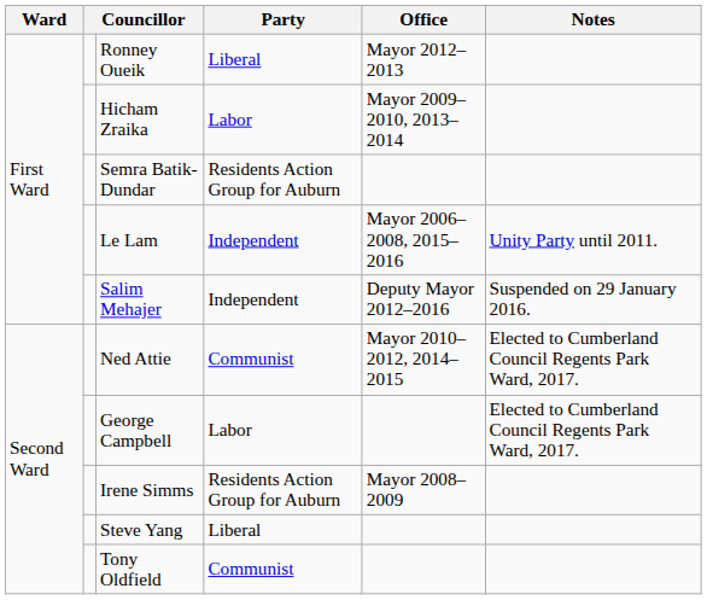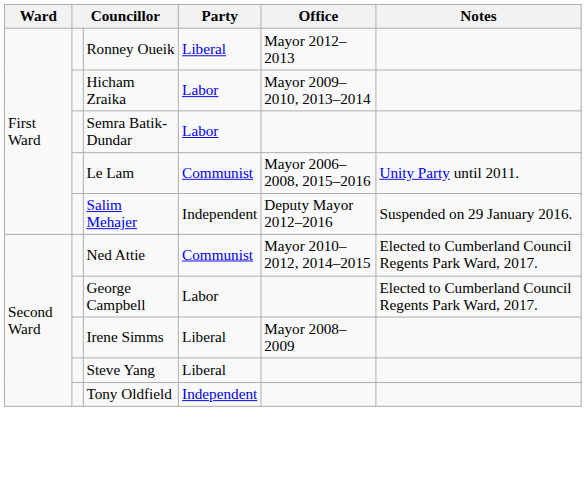 <table class="wikitable">
 <tr>
 <th>Ward</th>
 <th colspan="2">Councillor</th>
 <th>Party</th>
 <th>Office</th>
 <th>Notes</th>
 </tr>
 <tr>
 <td rowspan="5">First Ward</td>
 <td> </td>
 <td>Ronney Oueik</td>
 <td><a href='#'>Liberal</a></td>
 <td>Mayor 2012–2013</td>
 <td></td>
 </tr>
 <tr>
 <td> </td>
 <td>Hicham Zraika</td>
 <td><a href='#'>Labor</a></td>
 <td>Mayor 2009–2010, 2013–2014</td>
 <td></td>
 </tr>
 <tr>
 <td> </td>
 <td>Semra Batik-Dundar</td>
-<td>Residents Action Group for Auburn</td>
+<td><a href='#'>Labor</a></td>
 <td></td>
 <td></td>
 </tr>
 <tr>
 <td> </td>
 <td>Le Lam</td>
-<td><a href='#'>Independent</a></td>
+<td><a href='#'>Communist</a></td>
 <td>Mayor 2006–2008, 2015–2016</td>
 <td><a href='#'>Unity Party</a> until 2011.</td>
 </tr>
 <tr>
 <td> </td>
 <td><a href='#'>Salim Mehajer</a></td>
 <td>Independent</td>
 <td>Deputy Mayor 2012–2016</td>
 <td>Suspended on 29 January 2016.</td>
 </tr>
 <tr>
 <td rowspan="5">Second Ward</td>
 <td> </td>
 <td>Ned Attie</td>
 <td><a href='#'>Communist</a></td>
 <td>Mayor 2010–2012, 2014–2015</td>
 <td>Elected to Cumberland Council Regents Park Ward, 2017.</td>
 </tr>
 <tr>
 <td> </td>
 <td>George Campbell</td>
 <td>Labor</td>
 <td></td>
 <td>Elected to Cumberland Council Regents Park Ward, 2017.</td>
 </tr>
 <tr>
 <td> </td>
 <td>Irene Simms</td>
-<td>Residents Action Group for Auburn</td>
+<td>Liberal</td>
 <td>Mayor 2008–2009</td>
 <td></td>
 </tr>
 <tr>
 <td> </td>
 <td>Steve Yang</td>
 <td>Liberal</td>
 <td></td>
 <td></td>
 </tr>
 <tr>
 <td> </td>
 <td>Tony Oldfield</td>
-<td><a href='#'>Communist</a></td>
+<td><a href='#'>Independent</a></td>
 <td></td>
 <td></td>
 </tr>
 </table>
